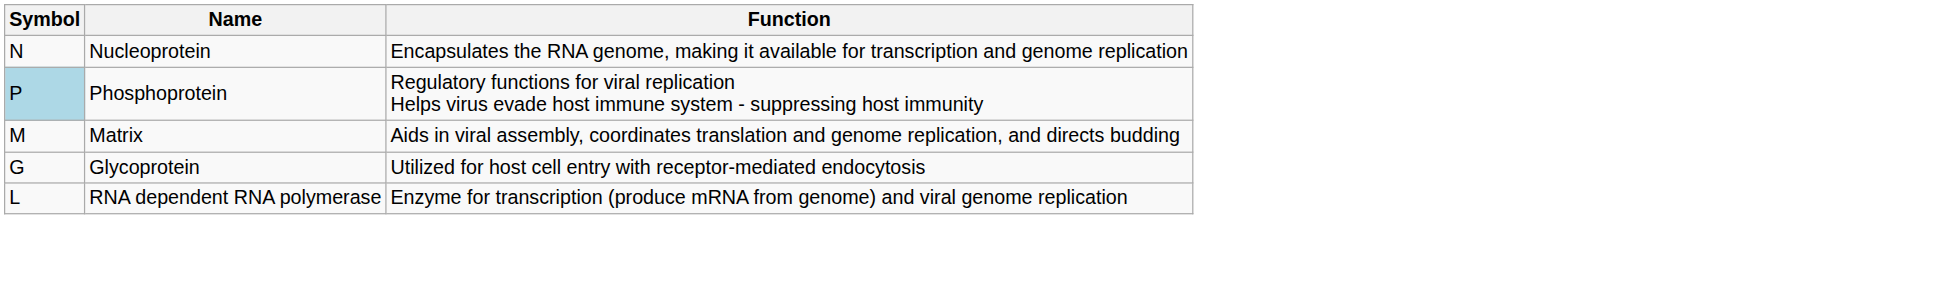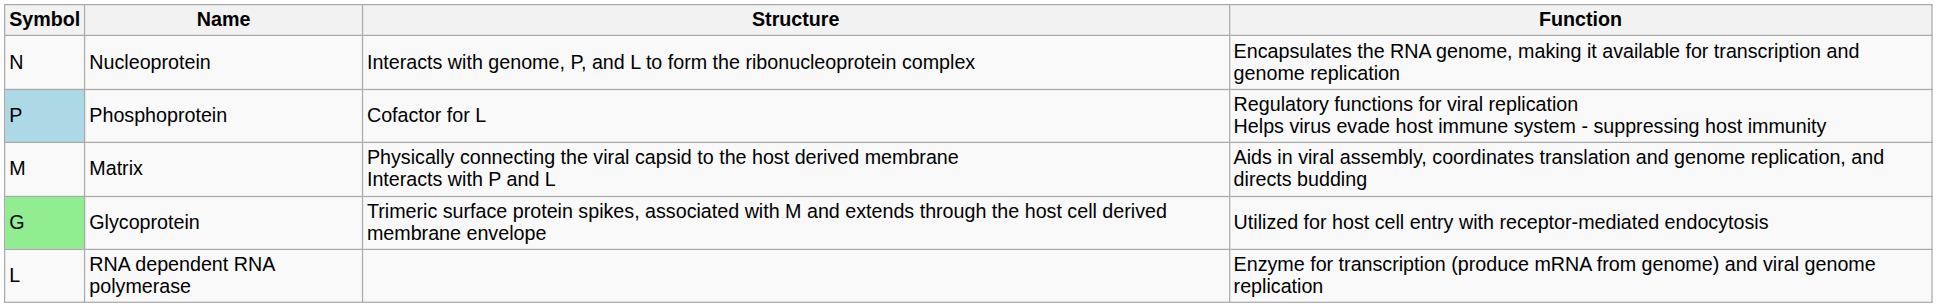 <table class="wikitable">
 <tr>
 <th>Symbol</th>
 <th>Name</th>
+<th>Structure</th>
 <th>Function</th>
 </tr>
 <tr>
 <td>N</td>
 <td>Nucleoprotein</td>
+<td>Interacts with genome, P, and L to form the ribonucleoprotein complex</td>
 <td>Encapsulates the RNA genome, making it available for transcription and genome replication</td>
 </tr>
 <tr>
 <td style="background: lightblue;">P</td>
 <td>Phosphoprotein</td>
+<td>Cofactor for L</td>
 <td>Regulatory functions for viral replication<br>Helps virus evade host immune system - suppressing host immunity</td>
 </tr>
 <tr>
 <td>M</td>
 <td>Matrix</td>
+<td>Physically connecting the viral capsid to the host derived membrane<br>Interacts with P and L</td>
 <td>Aids in viral assembly, coordinates translation and genome replication, and directs budding</td>
 </tr>
 <tr>
-<td>G</td>
+<td style="background: lightgreen;">G</td>
 <td>Glycoprotein</td>
+<td>Trimeric surface protein spikes, associated with M and extends through the host cell derived membrane envelope</td>
 <td>Utilized for host cell entry with receptor-mediated endocytosis</td>
 </tr>
 <tr>
 <td>L</td>
 <td>RNA dependent RNA polymerase</td>
+<td></td>
 <td>Enzyme for transcription (produce mRNA from genome) and viral genome replication</td>
 </tr>
 </table>
